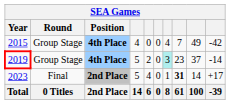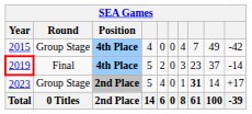 <table class="wikitable" style="text-align: center;">
 <tr>
 <th colspan=10><a href='#'>SEA Games</a></th>
 </tr>
 <tr>
 <th>Year</th>
 <th>Round</th>
 <th>Position</th>
 <th></th>
 <th></th>
 <th></th>
 <th></th>
 <th></th>
 <th></th>
 <th></th>
 </tr>
 <tr>
 <td> <a href='#'>2015</a></td>
 <td>Group Stage</td>
 <td bgcolor=#9acdff><strong>4th Place</strong></td>
 <td>4</td>
 <td>0</td>
 <td>0</td>
 <td>4</td>
 <td>7</td>
 <td>49</td>
 <td>-42</td>
 </tr>
 <tr>
 <td style="border: 3px solid red"> <a href='#'>2019</a></td>
-<td>Group Stage</td>
+<td>Final</td>
 <td bgcolor=#9acdff><strong>4th Place</strong></td>
 <td>5</td>
 <td>2</td>
 <td>0</td>
-<td style="background: paleturquoise;">3</td>
+<td>3</td>
 <td>23</td>
 <td>37</td>
 <td>-14</td>
 </tr>
 <tr>
 <td> <a href='#'>2023</a></td>
-<td>Final</td>
+<td>Group Stage</td>
 <td bgcolor=silver><strong>2nd Place</strong></td>
 <td>5</td>
 <td>4</td>
 <td>0</td>
 <td>1</td>
 <td><strong>31</strong></td>
 <td>14</td>
 <td>+17</td>
 </tr>
 <tr>
 <th>Total</th>
 <th>0 Titles</th>
 <th>2nd Place</th>
 <th>14</th>
 <th>6</th>
 <th>0</th>
 <th>8</th>
 <th>61</th>
 <th>100</th>
 <th>-39</th>
 </tr>
 </table>
